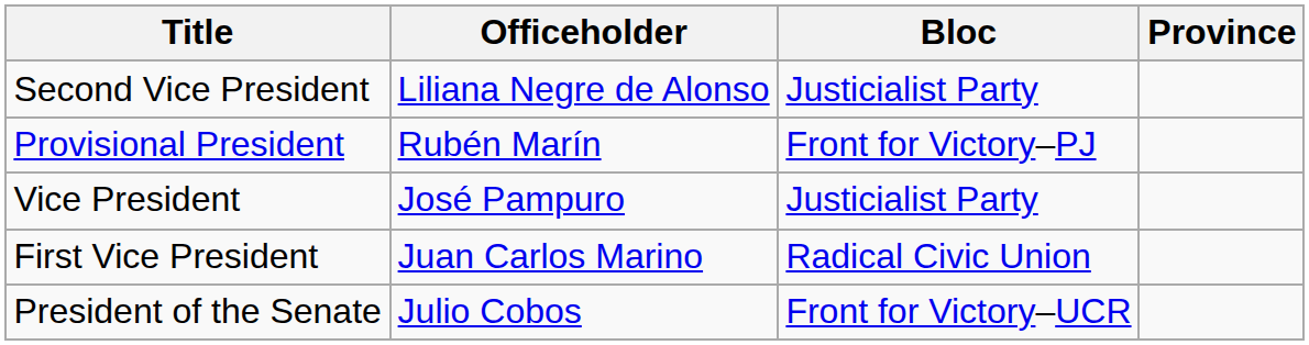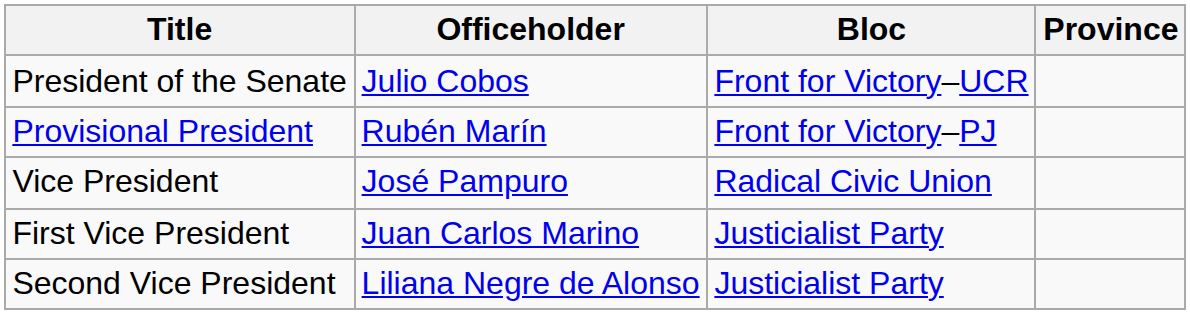 <table class="wikitable">
 <tr>
 <th>Title</th>
 <th>Officeholder</th>
 <th>Bloc</th>
 <th>Province</th>
 </tr>
 <tr>
-<td>Second Vice President</td>
-<td><a href='#'>Liliana Negre de Alonso</a></td>
-<td><a href='#'>Justicialist Party</a></td>
+<td>President of the Senate</td>
+<td><a href='#'>Julio Cobos</a></td>
+<td><a href='#'>Front for Victory</a>–<a href='#'>UCR</a></td>
 <td></td>
 </tr>
 <tr>
 <td><a href='#'>Provisional President</a></td>
 <td><a href='#'>Rubén Marín</a></td>
 <td><a href='#'>Front for Victory</a>–<a href='#'>PJ</a></td>
 <td></td>
 </tr>
 <tr>
 <td>Vice President</td>
 <td><a href='#'>José Pampuro</a></td>
-<td><a href='#'>Justicialist Party</a></td>
+<td><a href='#'>Radical Civic Union</a></td>
 <td></td>
 </tr>
 <tr>
 <td>First Vice President</td>
 <td><a href='#'>Juan Carlos Marino</a></td>
-<td><a href='#'>Radical Civic Union</a></td>
+<td><a href='#'>Justicialist Party</a></td>
 <td></td>
 </tr>
 <tr>
-<td>President of the Senate</td>
-<td><a href='#'>Julio Cobos</a></td>
-<td><a href='#'>Front for Victory</a>–<a href='#'>UCR</a></td>
+<td>Second Vice President</td>
+<td><a href='#'>Liliana Negre de Alonso</a></td>
+<td><a href='#'>Justicialist Party</a></td>
 <td></td>
 </tr>
 <tr>
 </tr>
 </table>
